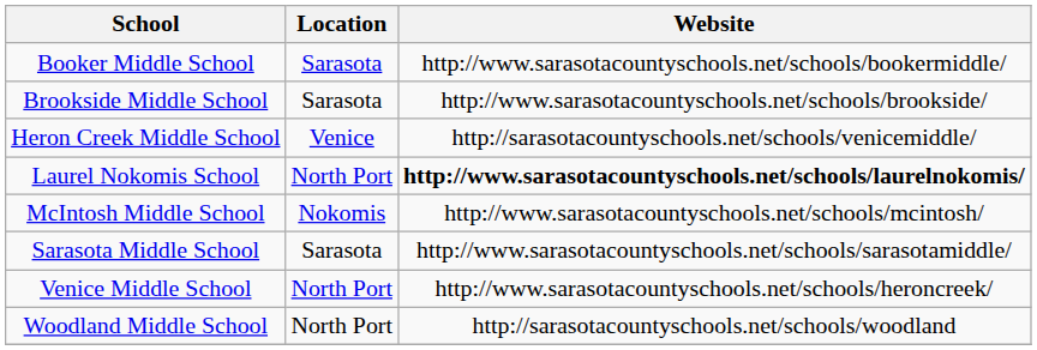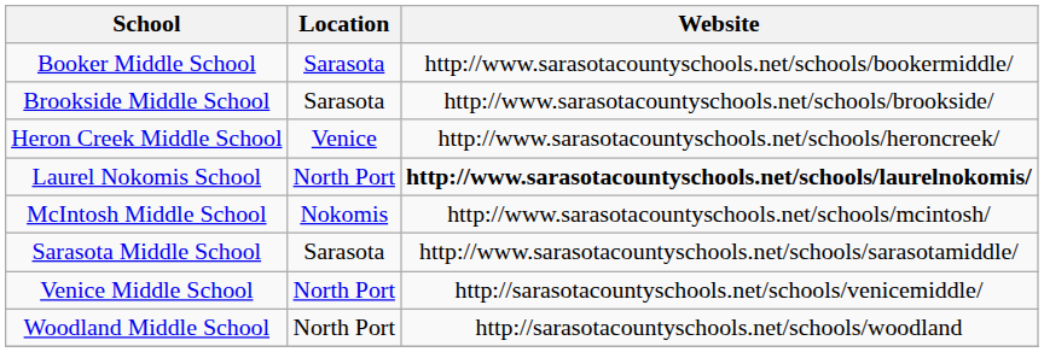 <table class="wikitable" style="text-align:center">
 <tr>
 <th>School</th>
 <th>Location</th>
 <th>Website</th>
 </tr>
 <tr>
 <td><a href='#'>Booker Middle School</a></td>
 <td><a href='#'>Sarasota</a></td>
 <td>http://www.sarasotacountyschools.net/schools/bookermiddle/</td>
 </tr>
 <tr>
 <td><a href='#'>Brookside Middle School</a></td>
 <td>Sarasota</td>
 <td>http://www.sarasotacountyschools.net/schools/brookside/</td>
 </tr>
 <tr>
 <td><a href='#'>Heron Creek Middle School</a></td>
 <td><a href='#'>Venice</a></td>
-<td>http://sarasotacountyschools.net/schools/venicemiddle/</td>
+<td>http://www.sarasotacountyschools.net/schools/heroncreek/</td>
 </tr>
 <tr>
 <td><a href='#'>Laurel Nokomis School</a></td>
 <td><a href='#'>North Port</a></td>
 <td><strong>http://www.sarasotacountyschools.net/schools/laurelnokomis/</strong></td>
 </tr>
 <tr>
 <td><a href='#'>McIntosh Middle School</a></td>
 <td><a href='#'>Nokomis</a></td>
 <td>http://www.sarasotacountyschools.net/schools/mcintosh/</td>
 </tr>
 <tr>
 <td><a href='#'>Sarasota Middle School</a></td>
 <td>Sarasota</td>
 <td>http://www.sarasotacountyschools.net/schools/sarasotamiddle/</td>
 </tr>
 <tr>
 <td><a href='#'>Venice Middle School</a></td>
 <td><a href='#'>North Port</a></td>
-<td>http://www.sarasotacountyschools.net/schools/heroncreek/</td>
+<td>http://sarasotacountyschools.net/schools/venicemiddle/</td>
 </tr>
 <tr>
 <td><a href='#'>Woodland Middle School</a></td>
 <td>North Port</td>
 <td>http://sarasotacountyschools.net/schools/woodland</td>
 </tr>
 <tr>
 </tr>
 </table>
